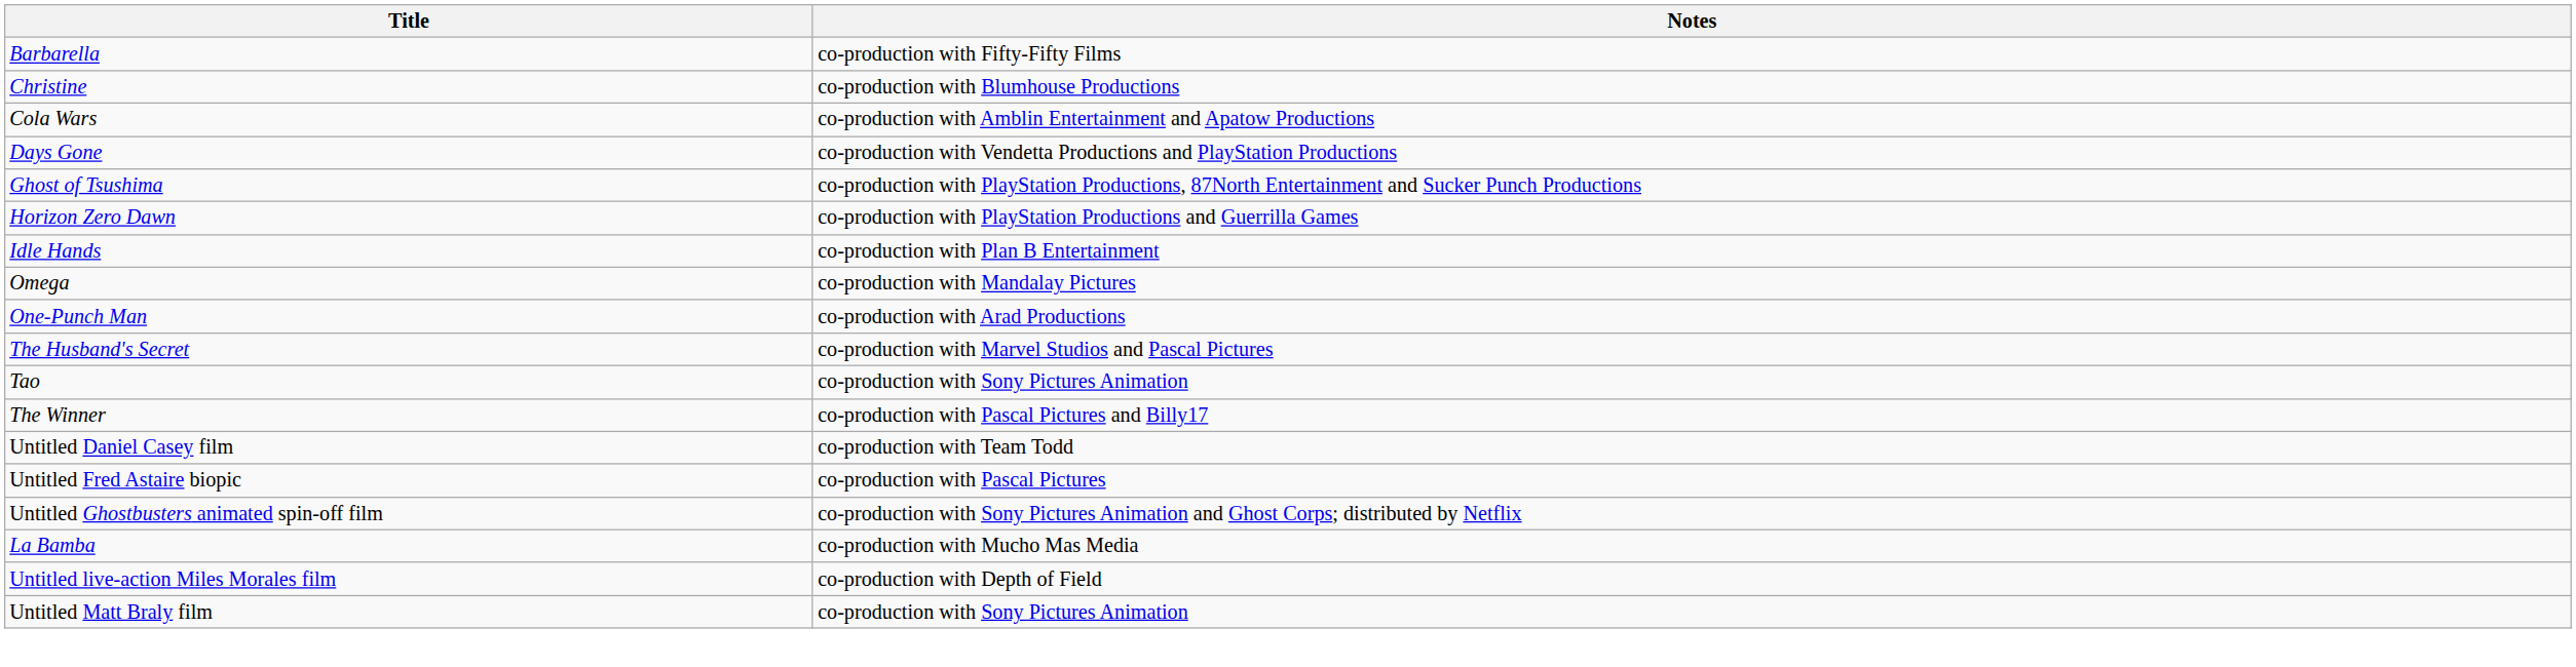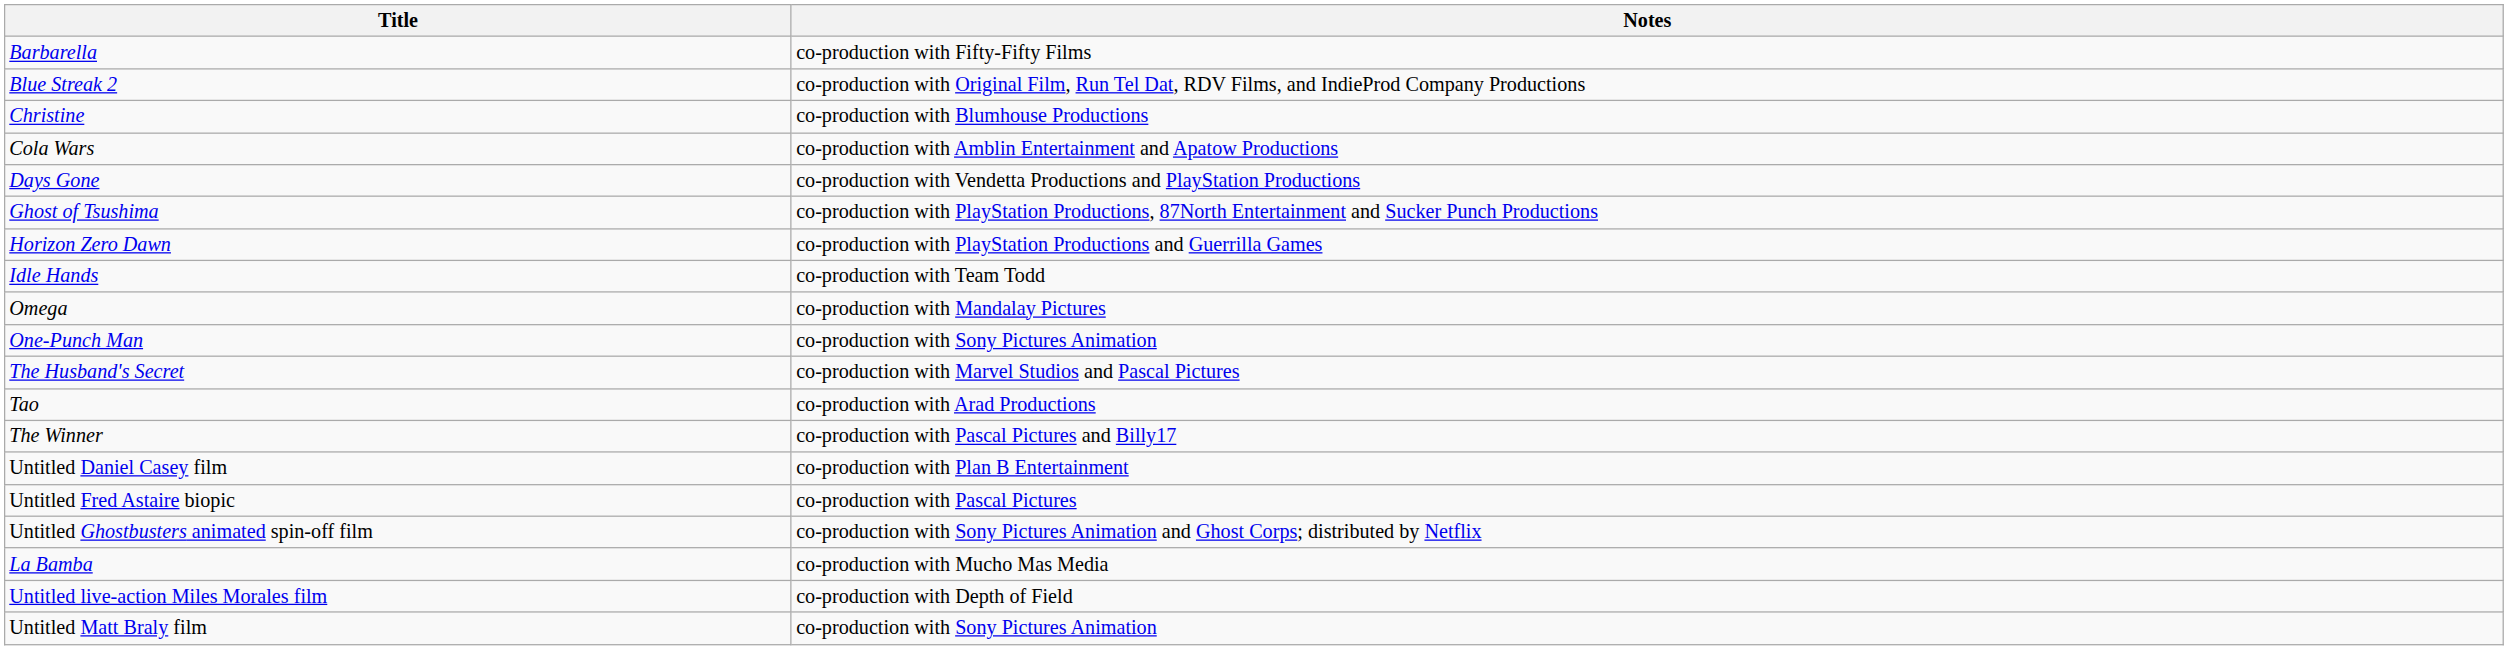 <table class="wikitable sortable" style="width:100%;">
 <tr>
 <th>Title</th>
 <th>Notes</th>
 </tr>
 <tr>
 <td><em><a href='#'>Barbarella</a></em></td>
 <td>co-production with Fifty-Fifty Films</td>
+</tr>
+<tr>
+<td><em><a href='#'>Blue Streak 2</a></em></td>
+<td>co-production with <a href='#'>Original Film</a>, <a href='#'>Run Tel Dat</a>, RDV Films, and IndieProd Company Productions</td>
 </tr>
 <tr>
 <td><em><a href='#'>Christine</a></em></td>
 <td>co-production with <a href='#'>Blumhouse Productions</a></td>
 </tr>
 <tr>
 <td><em>Cola Wars</em></td>
 <td>co-production with <a href='#'>Amblin Entertainment</a> and <a href='#'>Apatow Productions</a></td>
 </tr>
 <tr>
 <td><em><a href='#'>Days Gone</a></em></td>
 <td>co-production with Vendetta Productions and <a href='#'>PlayStation Productions</a></td>
 </tr>
 <tr>
 <td><em><a href='#'>Ghost of Tsushima</a></em></td>
 <td>co-production with <a href='#'>PlayStation Productions</a>, <a href='#'>87North Entertainment</a> and <a href='#'>Sucker Punch Productions</a></td>
 </tr>
 <tr>
 <td><em><a href='#'>Horizon Zero Dawn</a></em></td>
 <td>co-production with <a href='#'>PlayStation Productions</a> and <a href='#'>Guerrilla Games</a></td>
 </tr>
 <tr>
 <td><em><a href='#'>Idle Hands</a></em></td>
-<td>co-production with <a href='#'>Plan B Entertainment</a></td>
+<td>co-production with Team Todd</td>
 </tr>
 <tr>
 <td><em>Omega</em></td>
 <td>co-production with <a href='#'>Mandalay Pictures</a></td>
 </tr>
 <tr>
 <td><em><a href='#'>One-Punch Man</a></em></td>
-<td>co-production with <a href='#'>Arad Productions</a></td>
+<td>co-production with <a href='#'>Sony Pictures Animation</a></td>
 </tr>
 <tr>
 <td><em><a href='#'>The Husband's Secret</a></em></td>
 <td>co-production with <a href='#'>Marvel Studios</a> and <a href='#'>Pascal Pictures</a></td>
 </tr>
 <tr>
 <td><em>Tao</em></td>
-<td>co-production with <a href='#'>Sony Pictures Animation</a></td>
+<td>co-production with <a href='#'>Arad Productions</a></td>
 </tr>
 <tr>
 <td><em>The Winner</em></td>
 <td>co-production with <a href='#'>Pascal Pictures</a> and <a href='#'>Billy17</a></td>
 </tr>
 <tr>
 <td>Untitled <a href='#'>Daniel Casey</a> film</td>
-<td>co-production with Team Todd</td>
+<td>co-production with <a href='#'>Plan B Entertainment</a></td>
 </tr>
 <tr>
 <td>Untitled <a href='#'>Fred Astaire</a> biopic</td>
 <td>co-production with <a href='#'>Pascal Pictures</a></td>
 </tr>
 <tr>
 <td>Untitled <a href='#'><em>Ghostbusters</em> animated</a> spin-off film</td>
 <td>co-production with <a href='#'>Sony Pictures Animation</a> and <a href='#'>Ghost Corps</a>; distributed by <a href='#'>Netflix</a></td>
 </tr>
 <tr>
 <td><em><a href='#'>La Bamba</a></em></td>
 <td>co-production with Mucho Mas Media</td>
 </tr>
 <tr>
 <td><a href='#'>Untitled live-action Miles Morales film</a></td>
 <td>co-production with Depth of Field</td>
 </tr>
 <tr>
 <td>Untitled <a href='#'>Matt Braly</a> film</td>
 <td>co-production with <a href='#'>Sony Pictures Animation</a></td>
 </tr>
 </table>
